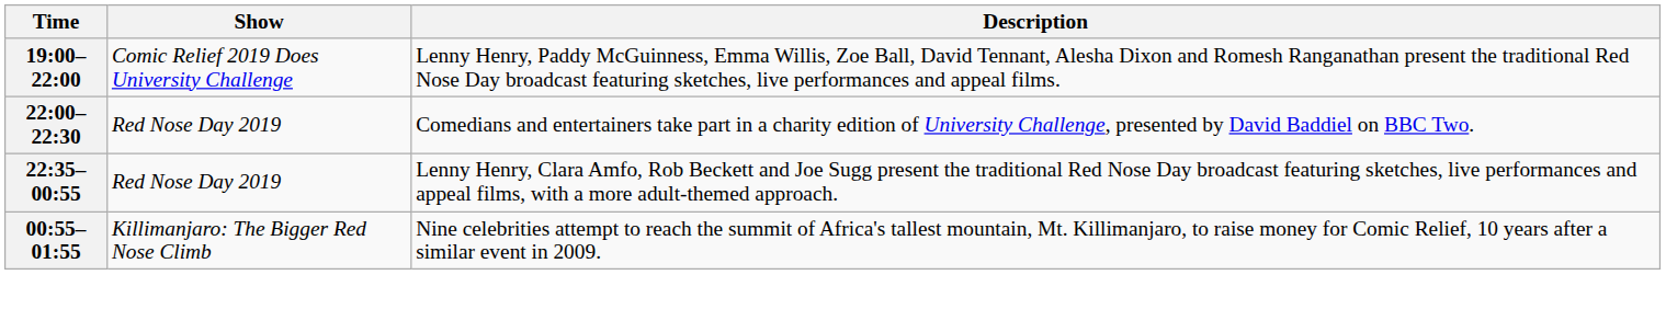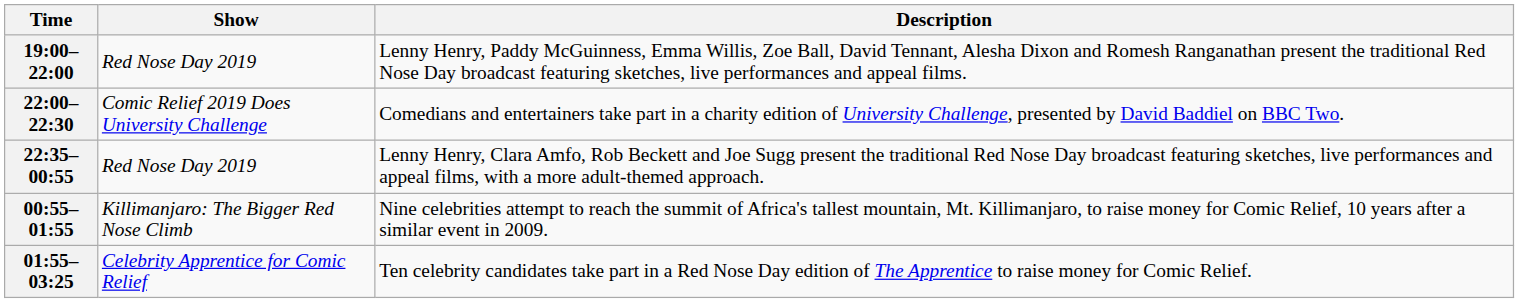 <table class="wikitable">
 <tr>
 <th>Time</th>
 <th>Show</th>
 <th>Description</th>
 </tr>
 <tr>
 <th>19:00–22:00</th>
-<td><em>Comic Relief 2019 Does <a href='#'>University Challenge</a></em></td>
+<td><em>Red Nose Day 2019</em></td>
 <td>Lenny Henry, Paddy McGuinness, Emma Willis, Zoe Ball, David Tennant, Alesha Dixon and Romesh Ranganathan present the traditional Red Nose Day broadcast featuring sketches, live performances and appeal films.</td>
 </tr>
 <tr>
 <th>22:00–22:30</th>
-<td><em>Red Nose Day 2019</em></td>
+<td><em>Comic Relief 2019 Does <a href='#'>University Challenge</a></em></td>
 <td>Comedians and entertainers take part in a charity edition of <em><a href='#'>University Challenge</a></em>, presented by <a href='#'>David Baddiel</a> on <a href='#'>BBC Two</a>.</td>
 </tr>
 <tr>
 <th>22:35–00:55</th>
 <td><em>Red Nose Day 2019</em></td>
 <td>Lenny Henry, Clara Amfo, Rob Beckett and Joe Sugg present the traditional Red Nose Day broadcast featuring sketches, live performances and appeal films, with a more adult-themed approach.</td>
 </tr>
 <tr>
 <th>00:55–01:55</th>
 <td><em>Killimanjaro: The Bigger Red Nose Climb</em></td>
 <td>Nine celebrities attempt to reach the summit of Africa's tallest mountain, Mt. Killimanjaro, to raise money for Comic Relief, 10 years after a similar event in 2009.</td>
 </tr>
+<tr>
+<th>01:55–03:25</th>
+<td><em><a href='#'>Celebrity Apprentice for Comic Relief</a></em></td>
+<td>Ten celebrity candidates take part in a Red Nose Day edition of <em><a href='#'>The Apprentice</a></em> to raise money for Comic Relief.</td>
+</tr>
 </table>
